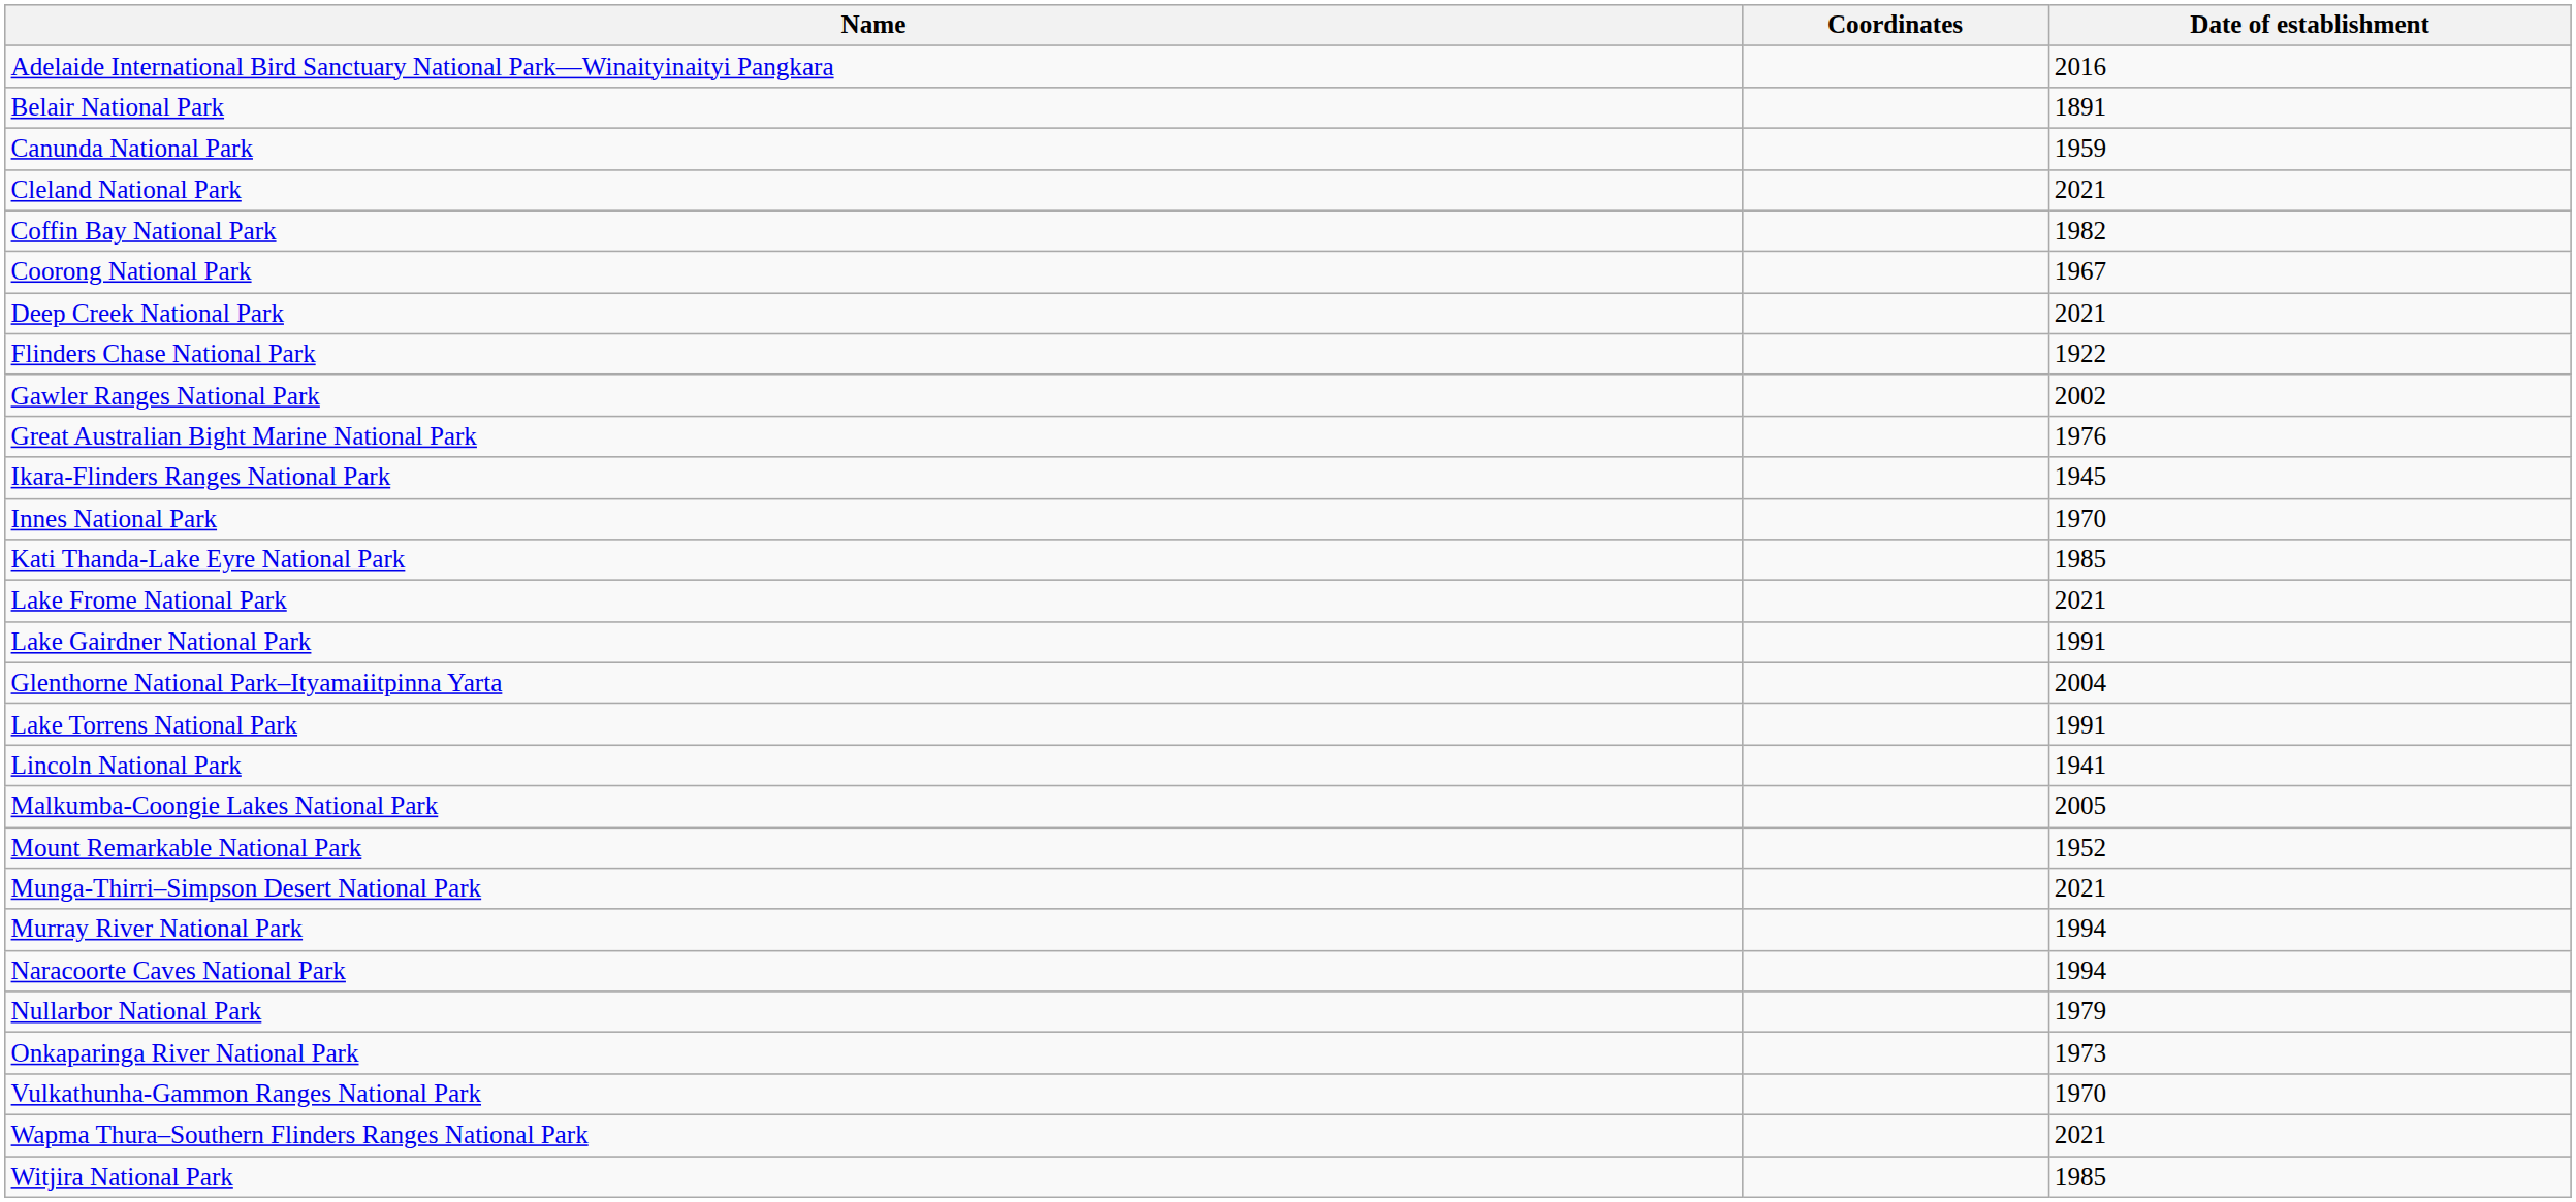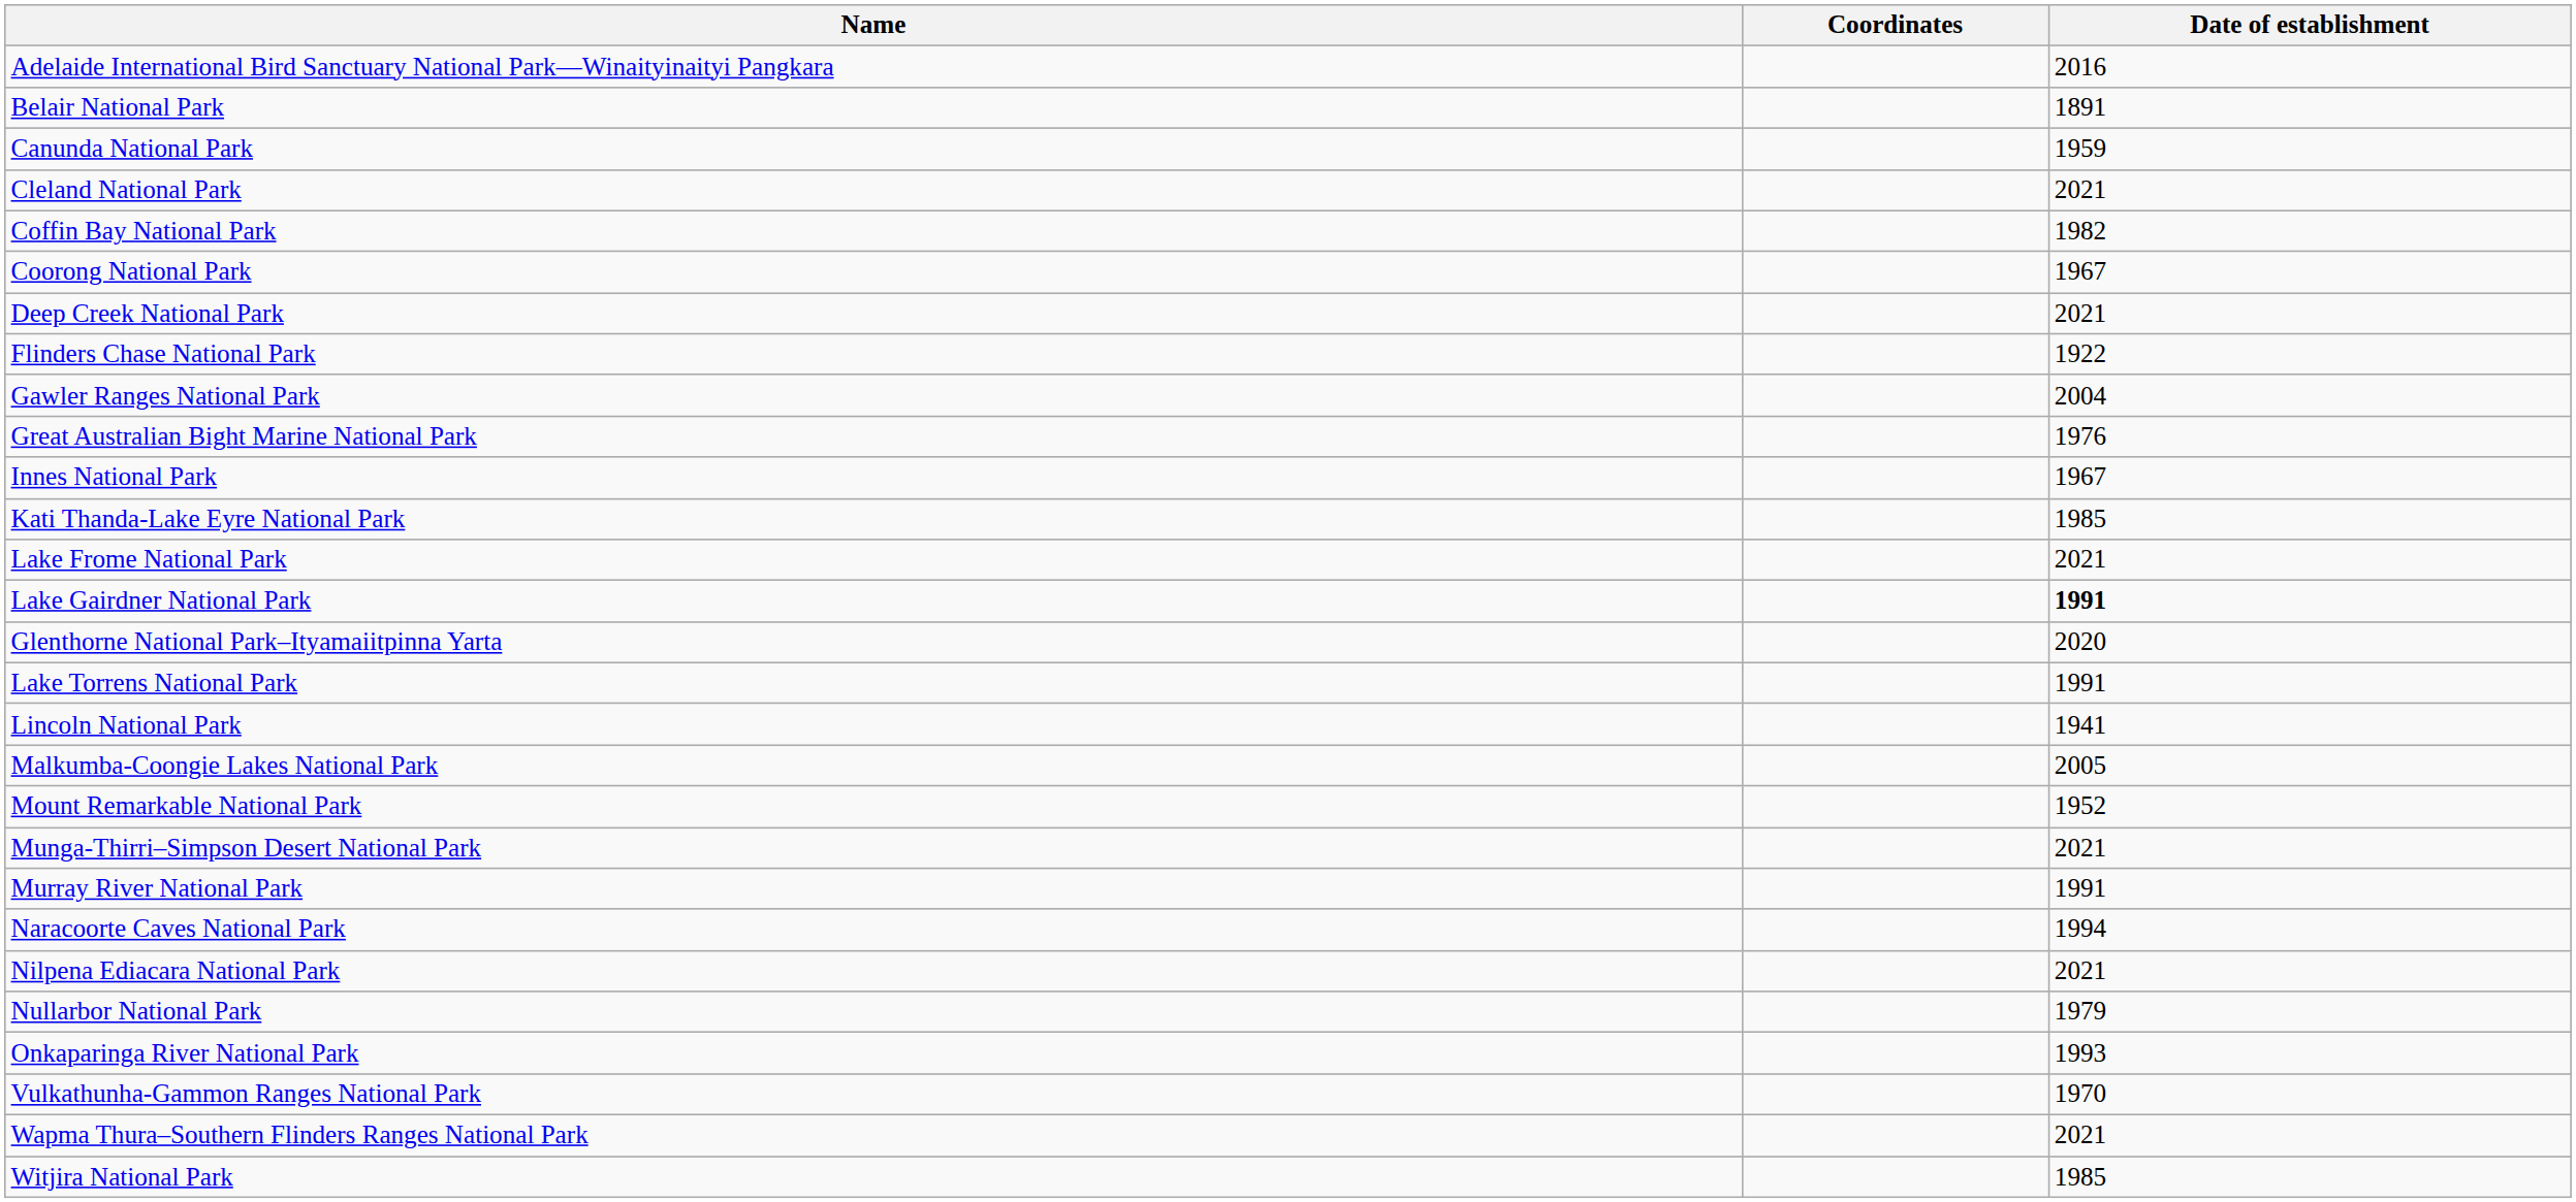 <table class='wikitable sortable' style="width:100%">
 <tr>
 <th>Name</th>
 <th>Coordinates</th>
 <th>Date of establishment</th>
 </tr>
 <tr>
 <td><a href='#'>Adelaide International Bird Sanctuary National Park—Winaityinaityi Pangkara</a></td>
 <td></td>
 <td>2016</td>
 </tr>
 <tr>
 <td><a href='#'>Belair National Park</a></td>
 <td></td>
 <td>1891</td>
 </tr>
 <tr>
 <td><a href='#'>Canunda National Park</a></td>
 <td></td>
 <td>1959</td>
 </tr>
 <tr>
 <td><a href='#'>Cleland National Park</a></td>
 <td></td>
 <td>2021</td>
 </tr>
 <tr>
 <td><a href='#'>Coffin Bay National Park</a></td>
 <td></td>
 <td>1982</td>
 </tr>
 <tr>
 <td><a href='#'>Coorong National Park</a></td>
 <td></td>
 <td>1967</td>
 </tr>
 <tr>
 <td><a href='#'>Deep Creek National Park</a></td>
 <td></td>
 <td>2021</td>
 </tr>
 <tr>
 <td><a href='#'>Flinders Chase National Park</a></td>
 <td></td>
 <td>1922</td>
 </tr>
 <tr>
 <td><a href='#'>Gawler Ranges National Park</a></td>
 <td></td>
-<td>2002</td>
+<td>2004</td>
 </tr>
 <tr>
 <td><a href='#'>Great Australian Bight Marine National Park</a></td>
 <td></td>
 <td>1976</td>
 </tr>
 <tr>
-<td><a href='#'>Ikara-Flinders Ranges National Park</a></td>
-<td></td>
-<td>1945</td>
-</tr>
-<tr>
 <td><a href='#'>Innes National Park</a></td>
 <td></td>
-<td>1970</td>
+<td>1967</td>
 </tr>
 <tr>
 <td><a href='#'>Kati Thanda-Lake Eyre National Park</a></td>
 <td></td>
 <td>1985</td>
 </tr>
 <tr>
 <td><a href='#'>Lake Frome National Park</a></td>
 <td></td>
 <td>2021</td>
 </tr>
 <tr>
 <td><a href='#'>Lake Gairdner National Park</a></td>
 <td></td>
-<td>1991</td>
+<td><strong>1991</strong></td>
 </tr>
 <tr>
 <td><a href='#'>Glenthorne National Park–Ityamaiitpinna Yarta</a></td>
 <td></td>
-<td>2004</td>
+<td>2020</td>
 </tr>
 <tr>
 <td><a href='#'>Lake Torrens National Park</a></td>
 <td></td>
 <td>1991</td>
 </tr>
 <tr>
 <td><a href='#'>Lincoln National Park</a></td>
 <td></td>
 <td>1941</td>
 </tr>
 <tr>
 <td><a href='#'>Malkumba-Coongie Lakes National Park</a></td>
 <td></td>
 <td>2005</td>
 </tr>
 <tr>
 <td><a href='#'>Mount Remarkable National Park</a></td>
 <td></td>
 <td>1952</td>
 </tr>
 <tr>
 <td><a href='#'>Munga-Thirri–Simpson Desert National Park</a></td>
 <td></td>
 <td>2021</td>
 </tr>
 <tr>
 <td><a href='#'>Murray River National Park</a></td>
 <td></td>
-<td>1994</td>
+<td>1991</td>
 </tr>
 <tr>
 <td><a href='#'>Naracoorte Caves National Park</a></td>
 <td></td>
 <td>1994</td>
+</tr>
+<tr>
+<td><a href='#'>Nilpena Ediacara National Park</a></td>
+<td></td>
+<td>2021</td>
 </tr>
 <tr>
 <td><a href='#'>Nullarbor National Park</a></td>
 <td></td>
 <td>1979</td>
 </tr>
 <tr>
 <td><a href='#'>Onkaparinga River National Park</a></td>
 <td></td>
-<td>1973</td>
+<td>1993</td>
 </tr>
 <tr>
 <td><a href='#'>Vulkathunha-Gammon Ranges National Park</a></td>
 <td></td>
 <td>1970</td>
 </tr>
 <tr>
 <td><a href='#'>Wapma Thura–Southern Flinders Ranges National Park</a></td>
 <td></td>
 <td>2021</td>
 </tr>
 <tr>
 <td><a href='#'>Witjira National Park</a></td>
 <td></td>
 <td>1985</td>
 </tr>
 </table>
